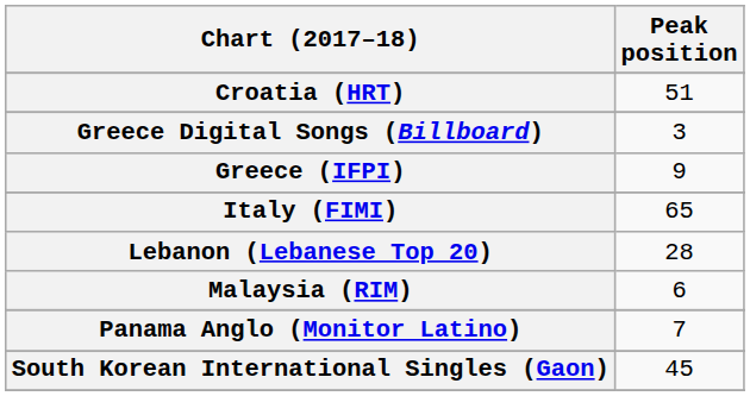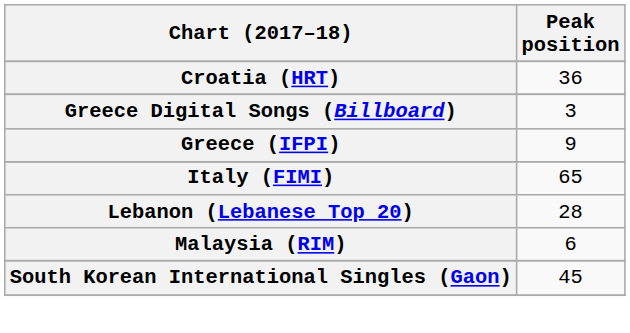 <table class="wikitable sortable plainrowheaders" style="text-align:center">
 <tr>
 <th scope="col">Chart (2017–18)</th>
 <th scope="col">Peak<br> position</th>
 </tr>
 <tr>
 </tr>
 <tr>
 </tr>
 <tr>
 </tr>
 <tr>
 </tr>
 <tr>
 </tr>
 <tr>
 </tr>
 <tr>
 </tr>
 <tr>
 <th scope="row">Croatia (<a href='#'>HRT</a>)</th>
-<td>51</td>
+<td>36</td>
 </tr>
 <tr>
 </tr>
 <tr>
 </tr>
 <tr>
 </tr>
 <tr>
 </tr>
 <tr>
 </tr>
 <tr>
 </tr>
 <tr>
 <th scope="row">Greece Digital Songs (<em><a href='#'>Billboard</a></em>)</th>
 <td>3</td>
 </tr>
 <tr>
 <th scope="row">Greece (<a href='#'>IFPI</a>)</th>
 <td>9</td>
 </tr>
 <tr>
 </tr>
 <tr>
 </tr>
 <tr>
 </tr>
 <tr>
 <th scope="row">Italy (<a href='#'>FIMI</a>)</th>
 <td>65</td>
 </tr>
 <tr>
 <th scope="row">Lebanon (<a href='#'>Lebanese Top 20</a>)</th>
 <td>28</td>
 </tr>
 <tr>
 <th scope="row">Malaysia (<a href='#'>RIM</a>)</th>
 <td>6</td>
 </tr>
 <tr>
 </tr>
 <tr>
 </tr>
 <tr>
 </tr>
 <tr>
-<th scope="row">Panama Anglo (<a href='#'>Monitor Latino</a>)</th>
-<td>7</td>
-</tr>
-<tr>
 </tr>
 <tr>
 </tr>
 <tr>
 </tr>
 <tr>
 </tr>
 <tr>
 <th scope="row">South Korean International Singles (<a href='#'>Gaon</a>)</th>
 <td>45</td>
 </tr>
 <tr>
 </tr>
 <tr>
 </tr>
 <tr>
 </tr>
 <tr>
 </tr>
 <tr>
 </tr>
 <tr>
 </tr>
 <tr>
 </tr>
 <tr>
 </tr>
 <tr>
 </tr>
 <tr>
 </tr>
 </table>
